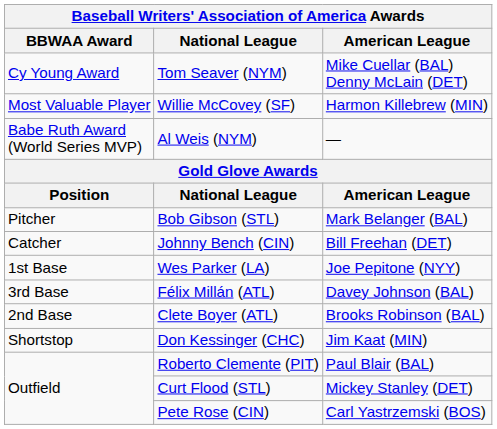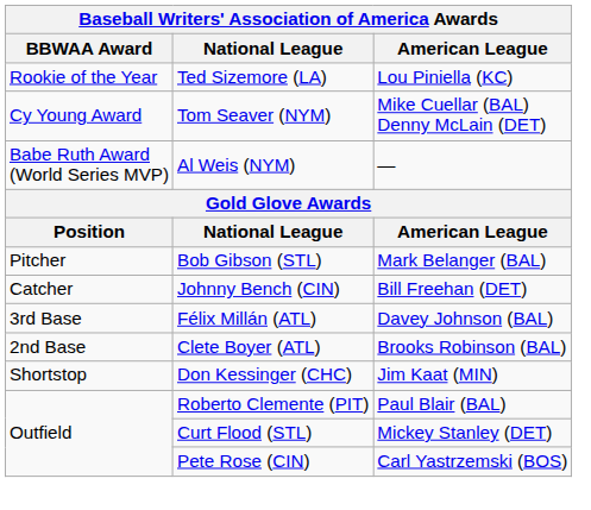 <table class="wikitable">
 <tr>
 <th colspan="3"><a href='#'>Baseball Writers' Association of America</a> Awards</th>
 </tr>
 <tr>
 <th>BBWAA Award</th>
 <th>National League</th>
 <th>American League</th>
 </tr>
 <tr>
+<td><a href='#'>Rookie of the Year</a></td>
+<td><a href='#'>Ted Sizemore</a> (<a href='#'>LA</a>)</td>
+<td><a href='#'>Lou Piniella</a> (<a href='#'>KC</a>)</td>
+</tr>
+<tr>
 <td><a href='#'>Cy Young Award</a></td>
 <td><a href='#'>Tom Seaver</a> (<a href='#'>NYM</a>)</td>
 <td><a href='#'>Mike Cuellar</a> (<a href='#'>BAL</a>)<br><a href='#'>Denny McLain</a> (<a href='#'>DET</a>)</td>
-</tr>
-<tr>
-<td><a href='#'>Most Valuable Player</a></td>
-<td><a href='#'>Willie McCovey</a> (<a href='#'>SF</a>)</td>
-<td><a href='#'>Harmon Killebrew</a> (<a href='#'>MIN</a>)</td>
 </tr>
 <tr>
 <td><a href='#'>Babe Ruth Award</a><br>(World Series MVP)</td>
 <td><a href='#'>Al Weis</a> (<a href='#'>NYM</a>)</td>
 <td>—</td>
 </tr>
 <tr>
 <th colspan="3"><a href='#'>Gold Glove Awards</a></th>
 </tr>
 <tr>
 <th>Position</th>
 <th>National League</th>
 <th>American League</th>
 </tr>
 <tr>
 <td>Pitcher</td>
 <td><a href='#'>Bob Gibson</a> (<a href='#'>STL</a>)</td>
 <td><a href='#'>Mark Belanger</a> (<a href='#'>BAL</a>)</td>
 </tr>
 <tr>
 <td>Catcher</td>
 <td><a href='#'>Johnny Bench</a> (<a href='#'>CIN</a>)</td>
 <td><a href='#'>Bill Freehan</a> (<a href='#'>DET</a>)</td>
-</tr>
-<tr>
-<td>1st Base</td>
-<td><a href='#'>Wes Parker</a> (<a href='#'>LA</a>)</td>
-<td><a href='#'>Joe Pepitone</a> (<a href='#'>NYY</a>)</td>
 </tr>
 <tr>
 <td>3rd Base</td>
 <td><a href='#'>Félix Millán</a> (<a href='#'>ATL</a>)</td>
 <td><a href='#'>Davey Johnson</a> (<a href='#'>BAL</a>)</td>
 </tr>
 <tr>
 <td>2nd Base</td>
 <td><a href='#'>Clete Boyer</a> (<a href='#'>ATL</a>)</td>
 <td><a href='#'>Brooks Robinson</a> (<a href='#'>BAL</a>)</td>
 </tr>
 <tr>
 <td>Shortstop</td>
 <td><a href='#'>Don Kessinger</a> (<a href='#'>CHC</a>)</td>
 <td><a href='#'>Jim Kaat</a> (<a href='#'>MIN</a>)</td>
 </tr>
 <tr>
 <td rowspan="3">Outfield</td>
 <td><a href='#'>Roberto Clemente</a> (<a href='#'>PIT</a>)</td>
 <td><a href='#'>Paul Blair</a> (<a href='#'>BAL</a>)</td>
 </tr>
 <tr>
 <td><a href='#'>Curt Flood</a> (<a href='#'>STL</a>)</td>
 <td><a href='#'>Mickey Stanley</a> (<a href='#'>DET</a>)</td>
 </tr>
 <tr>
 <td><a href='#'>Pete Rose</a> (<a href='#'>CIN</a>)</td>
 <td><a href='#'>Carl Yastrzemski</a> (<a href='#'>BOS</a>)</td>
 </tr>
 </table>
